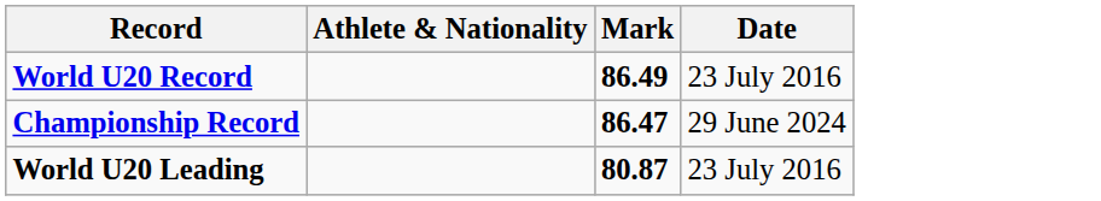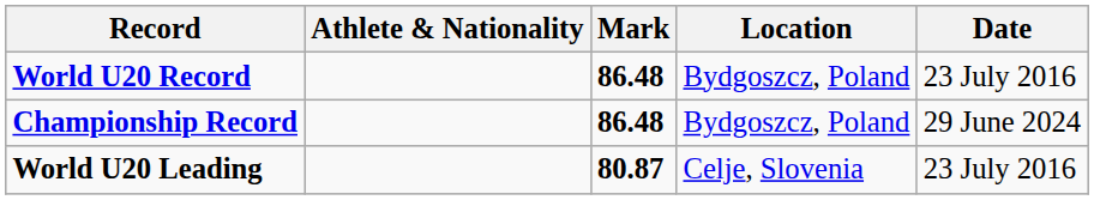 <table class="wikitable">
 <tr>
 <th scope="col">Record</th>
 <th scope="col">Athlete & Nationality</th>
 <th scope="col">Mark</th>
+<th scope="col">Location</th>
 <th scope="col">Date</th>
 </tr>
 <tr>
 <td><strong><a href='#'>World U20 Record</a></strong></td>
 <td></td>
-<td><strong>86.49</strong></td>
+<td><strong>86.48</strong></td>
+<td><a href='#'>Bydgoszcz</a>, <a href='#'>Poland</a></td>
 <td>23 July 2016</td>
 </tr>
 <tr>
 <td><strong><a href='#'>Championship Record</a></strong></td>
 <td></td>
-<td><strong>86.47</strong></td>
+<td><strong>86.48</strong></td>
+<td><a href='#'>Bydgoszcz</a>, <a href='#'>Poland</a></td>
 <td>29 June 2024</td>
 </tr>
 <tr>
 <td><strong>World U20 Leading</strong></td>
 <td></td>
 <td><strong>80.87</strong></td>
+<td><a href='#'>Celje</a>, <a href='#'>Slovenia</a></td>
 <td>23 July 2016</td>
 </tr>
 </table>
